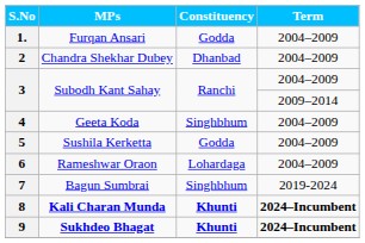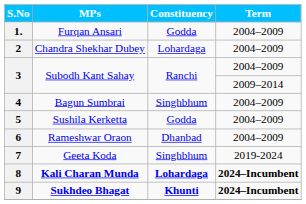 <table class="wikitable sortable" style="text-align:center;">
 <tr>
 <th Style="background-color:#00BFFF; color:white">S.No</th>
 <th Style="background-color:#00BFFF; color:white">MPs</th>
 <th Style="background-color:#00BFFF; color:white">Constituency</th>
 <th Style="background-color:#00BFFF; color:white">Term</th>
 </tr>
 <tr>
 <th>1.</th>
 <td><a href='#'>Furqan Ansari</a></td>
 <td><a href='#'>Godda</a></td>
 <td>2004–2009</td>
 </tr>
 <tr>
 <th>2</th>
 <td><a href='#'>Chandra Shekhar Dubey</a></td>
-<td><a href='#'>Dhanbad</a></td>
+<td><a href='#'>Lohardaga</a></td>
 <td>2004–2009</td>
 </tr>
 <tr>
 <th Rowspan=2>3</th>
 <td Rowspan=2><a href='#'>Subodh Kant Sahay</a></td>
 <td Rowspan=2><a href='#'>Ranchi</a></td>
 <td>2004–2009</td>
 </tr>
 <tr>
 <td>2009–2014</td>
 </tr>
 <tr>
 <th>4</th>
-<td><a href='#'>Geeta Koda</a></td>
+<td><a href='#'>Bagun Sumbrai</a></td>
 <td><a href='#'>Singhbhum</a></td>
 <td>2004–2009</td>
 </tr>
 <tr>
 <th>5</th>
 <td><a href='#'>Sushila Kerketta</a></td>
 <td><a href='#'>Godda</a></td>
 <td>2004–2009</td>
 </tr>
 <tr>
 <th>6</th>
 <td><a href='#'>Rameshwar Oraon</a></td>
-<td><a href='#'>Lohardaga</a></td>
+<td><a href='#'>Dhanbad</a></td>
 <td>2004–2009</td>
 </tr>
 <tr>
 <th>7</th>
-<td><a href='#'>Bagun Sumbrai</a></td>
+<td><a href='#'>Geeta Koda</a></td>
 <td><a href='#'>Singhbhum</a></td>
 <td>2019-2024</td>
 </tr>
 <tr>
 <th>8</th>
 <td><strong><a href='#'>Kali Charan Munda</a></strong></td>
-<td><strong><a href='#'>Khunti</a></strong></td>
+<td><strong><a href='#'>Lohardaga</a></strong></td>
 <td><strong>2024–Incumbent</strong></td>
 </tr>
 <tr>
 <th>9</th>
 <td><strong><a href='#'>Sukhdeo Bhagat</a></strong></td>
 <td><strong><a href='#'>Khunti</a></strong></td>
 <td><strong>2024–Incumbent</strong></td>
 </tr>
 <tr>
 </tr>
 </table>
